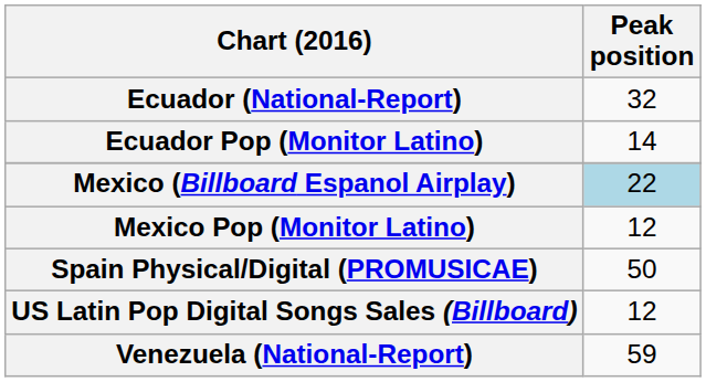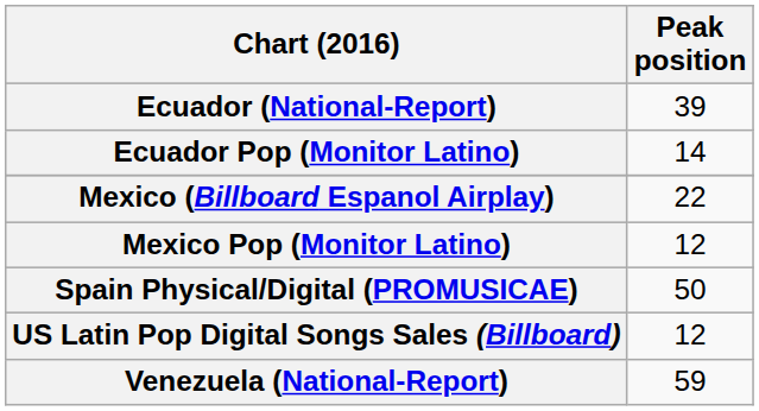 <table class="wikitable sortable plainrowheaders" style="text-align:center">
 <tr>
 <th scope="col">Chart (2016)</th>
 <th scope="col">Peak<br> position</th>
 </tr>
 <tr>
 <th scope="row">Ecuador (<a href='#'>National-Report</a>)</th>
-<td>32</td>
+<td>39</td>
 </tr>
 <tr>
 <th scope="row">Ecuador Pop (<a href='#'>Monitor Latino</a>)</th>
 <td>14</td>
 </tr>
 <tr>
 </tr>
 <tr>
 <th scope="row">Mexico (<a href='#'><em>Billboard</em> Espanol Airplay</a>)</th>
-<td style="background: lightblue;">22</td>
+<td>22</td>
 </tr>
 <tr>
 <th scope="row">Mexico Pop (<a href='#'>Monitor Latino</a>)</th>
 <td>12</td>
 </tr>
 <tr>
 <th scope="row">Spain Physical/Digital (<a href='#'>PROMUSICAE</a>)</th>
 <td>50</td>
 </tr>
 <tr>
 <th scope="row">US Latin Pop Digital Songs Sales <em>(<a href='#'>Billboard</a>)</em></th>
 <td>12</td>
 </tr>
 <tr>
 <th scope="row">Venezuela (<a href='#'>National-Report</a>)</th>
 <td>59</td>
 </tr>
 </table>
